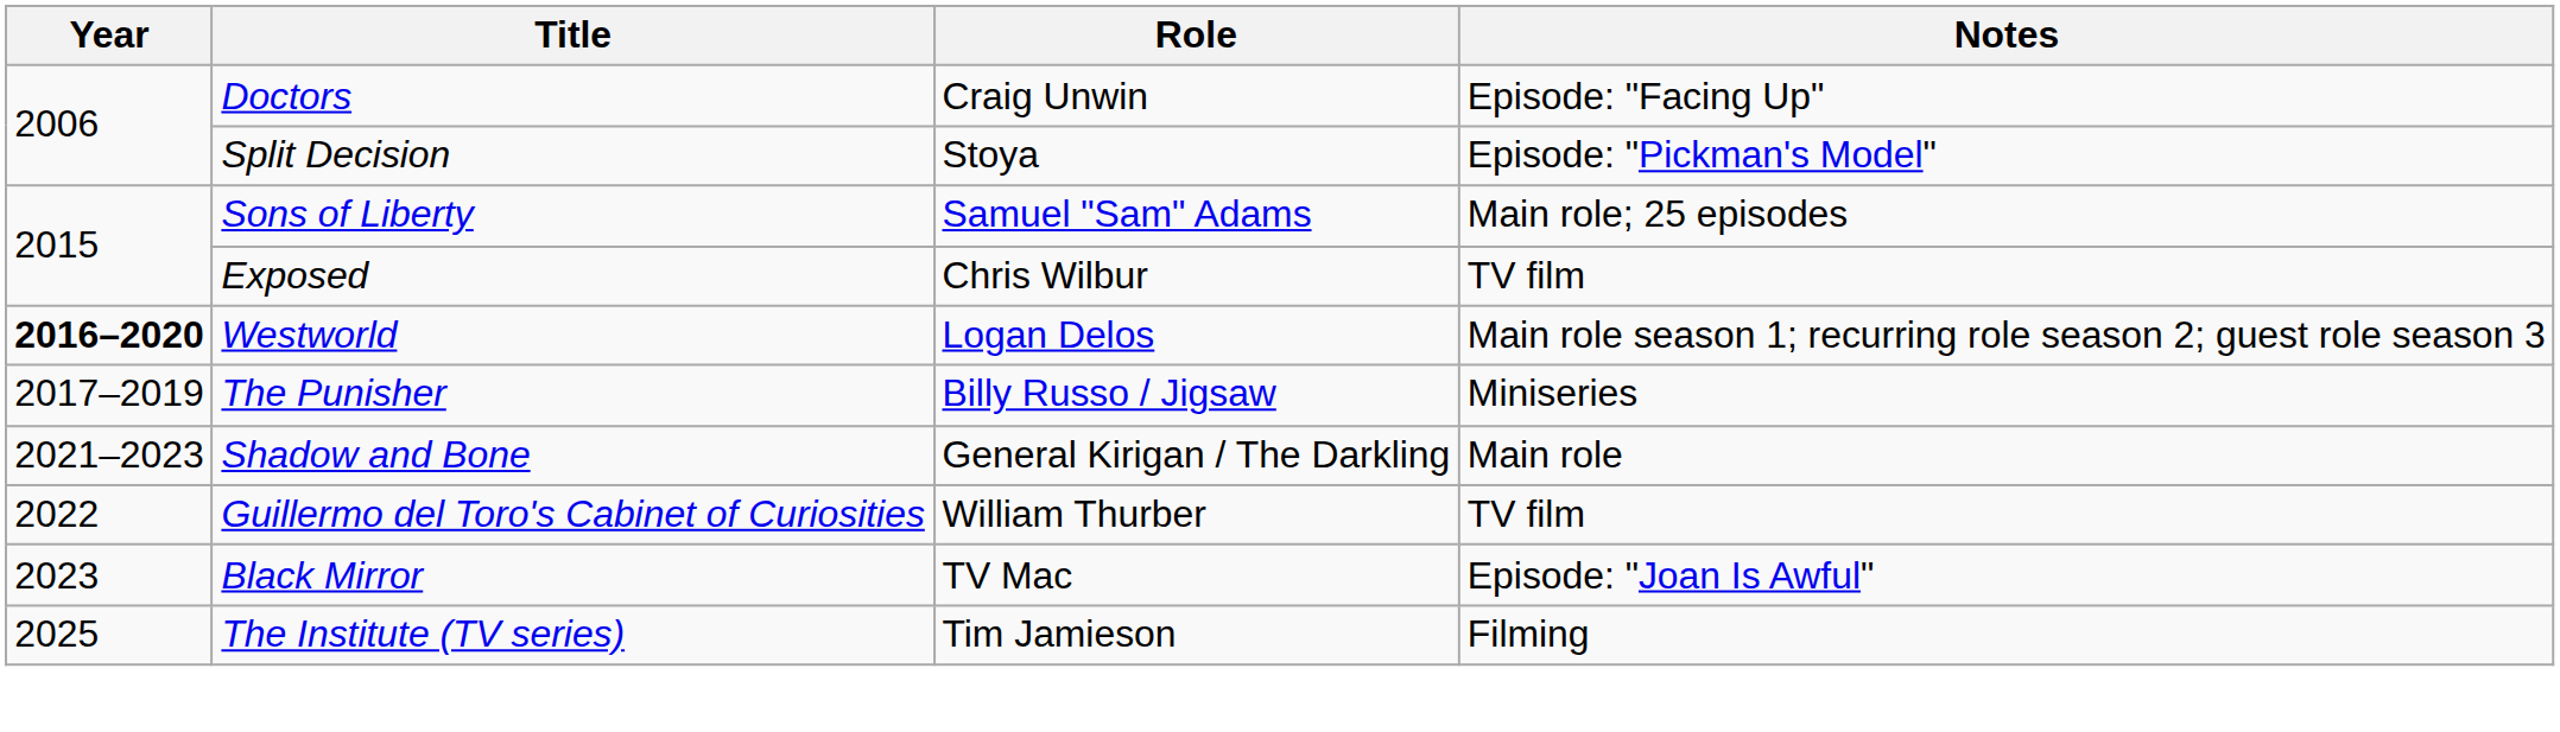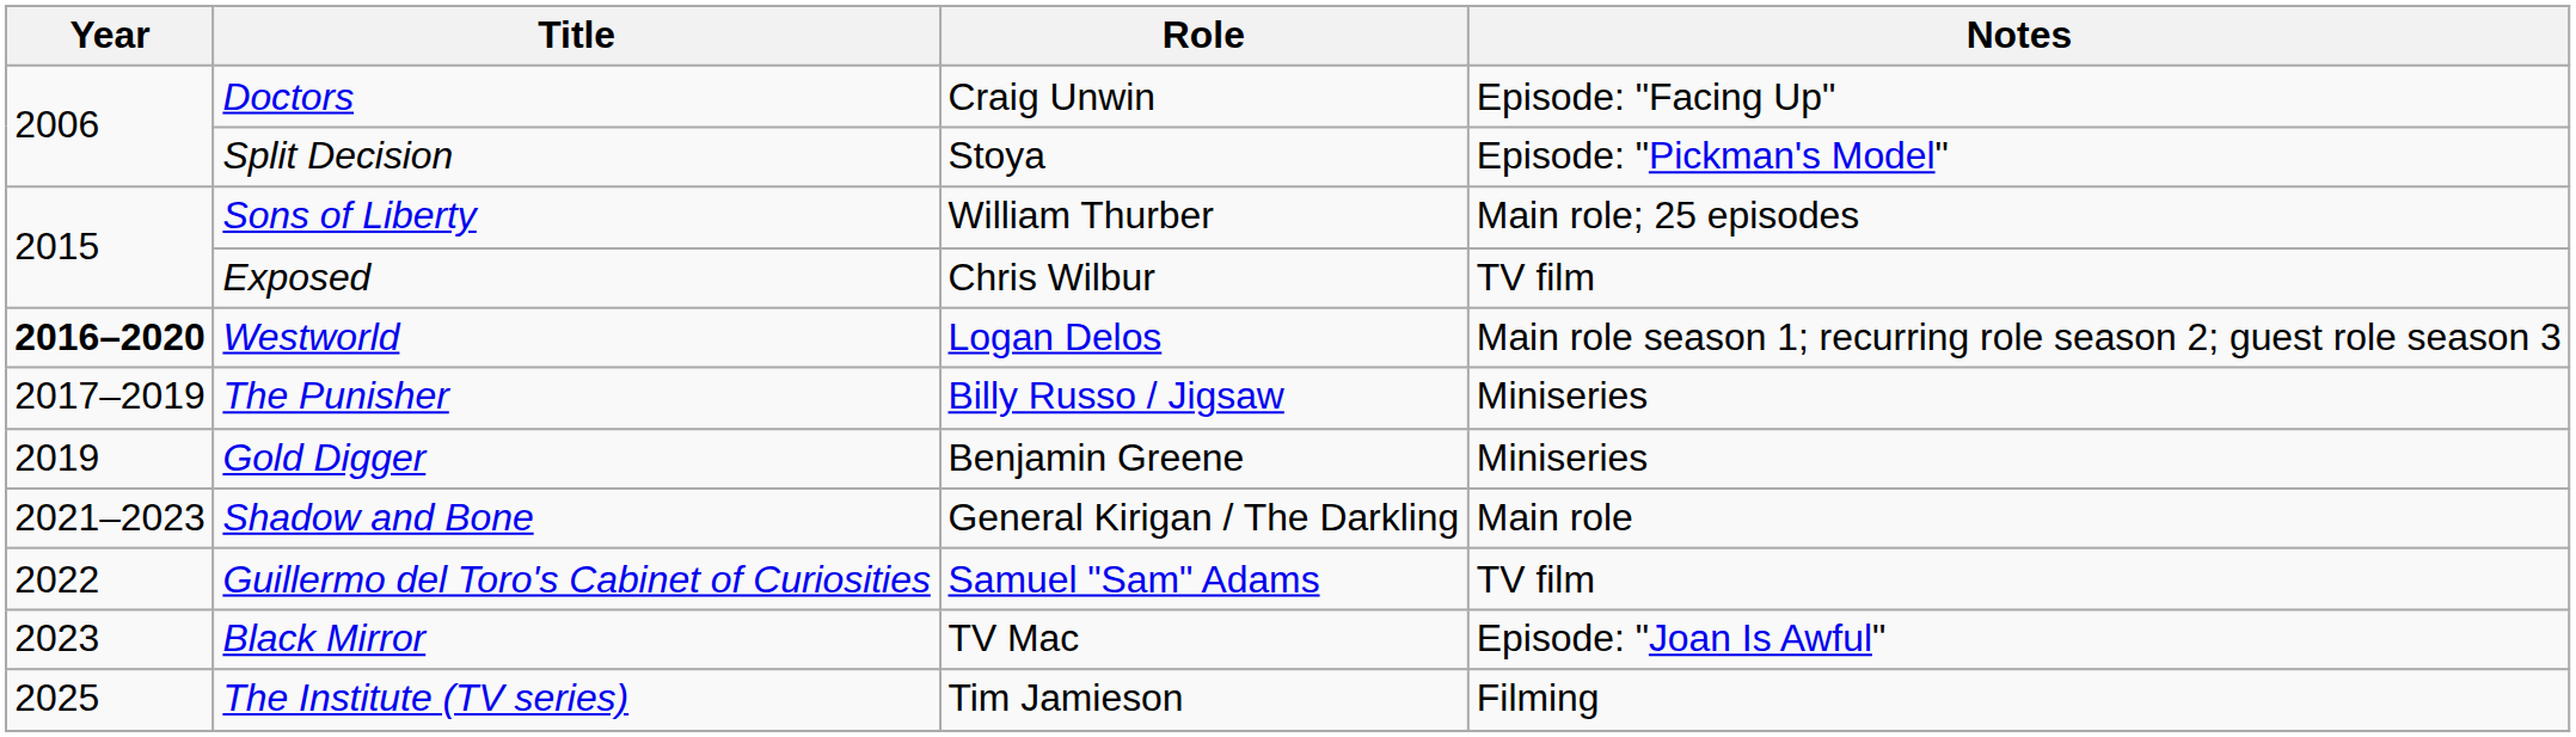 <table class="wikitable sortable">
 <tr>
 <th>Year</th>
 <th>Title</th>
 <th>Role</th>
 <th class="unsortable">Notes</th>
 </tr>
 <tr>
 <td rowspan=2>2006</td>
 <td><em><a href='#'>Doctors</a></em></td>
 <td>Craig Unwin</td>
 <td>Episode: "Facing Up"</td>
 </tr>
 <tr>
 <td><em>Split Decision</em></td>
 <td>Stoya</td>
 <td>Episode: "<a href='#'>Pickman's Model</a>"</td>
 </tr>
 <tr>
 <td rowspan=2>2015</td>
 <td><em><a href='#'>Sons of Liberty</a></em></td>
-<td><a href='#'>Samuel "Sam" Adams</a></td>
+<td>William Thurber</td>
 <td>Main role; 25 episodes</td>
 </tr>
 <tr>
 <td><em>Exposed</em></td>
 <td>Chris Wilbur</td>
 <td>TV film</td>
 </tr>
 <tr>
 <td><strong>2016–2020</strong></td>
 <td><em><a href='#'>Westworld</a></em></td>
 <td><a href='#'>Logan Delos</a></td>
 <td>Main role season 1; recurring role season 2; guest role season 3</td>
 </tr>
 <tr>
 <td>2017–2019</td>
 <td><em><a href='#'>The Punisher</a></em></td>
 <td><a href='#'>Billy Russo / Jigsaw</a></td>
 <td>Miniseries</td>
 </tr>
 <tr>
+<td>2019</td>
+<td><em><a href='#'>Gold Digger</a></em></td>
+<td>Benjamin Greene</td>
+<td>Miniseries</td>
+</tr>
+<tr>
 <td>2021–2023</td>
 <td><em><a href='#'>Shadow and Bone</a></em></td>
 <td>General Kirigan / The Darkling</td>
 <td>Main role</td>
 </tr>
 <tr>
 <td>2022</td>
 <td><em><a href='#'>Guillermo del Toro's Cabinet of Curiosities</a></em></td>
-<td>William Thurber</td>
+<td><a href='#'>Samuel "Sam" Adams</a></td>
 <td>TV film</td>
 </tr>
 <tr>
 <td>2023</td>
 <td><em><a href='#'>Black Mirror</a></em></td>
 <td>TV Mac</td>
 <td>Episode: "<a href='#'>Joan Is Awful</a>"</td>
 </tr>
 <tr>
 <td>2025</td>
 <td><em><a href='#'>The Institute (TV series)</a></em></td>
 <td>Tim Jamieson</td>
 <td>Filming</td>
 </tr>
 </table>
